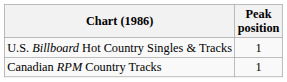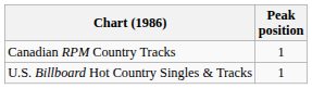 <table class="wikitable sortable">
 <tr>
 <th align="left">Chart (1986)</th>
 <th align="center">Peak<br>position</th>
 </tr>
 <tr>
+<td align="left">Canadian <em>RPM</em> Country Tracks</td>
+<td align="center">1</td>
+</tr>
+<tr>
 <td align="left">U.S. <em>Billboard</em> Hot Country Singles & Tracks</td>
 <td align="center">1</td>
 </tr>
-<tr>
-<td align="left">Canadian <em>RPM</em> Country Tracks</td>
-<td align="center">1</td>
-</tr>
 </table>
